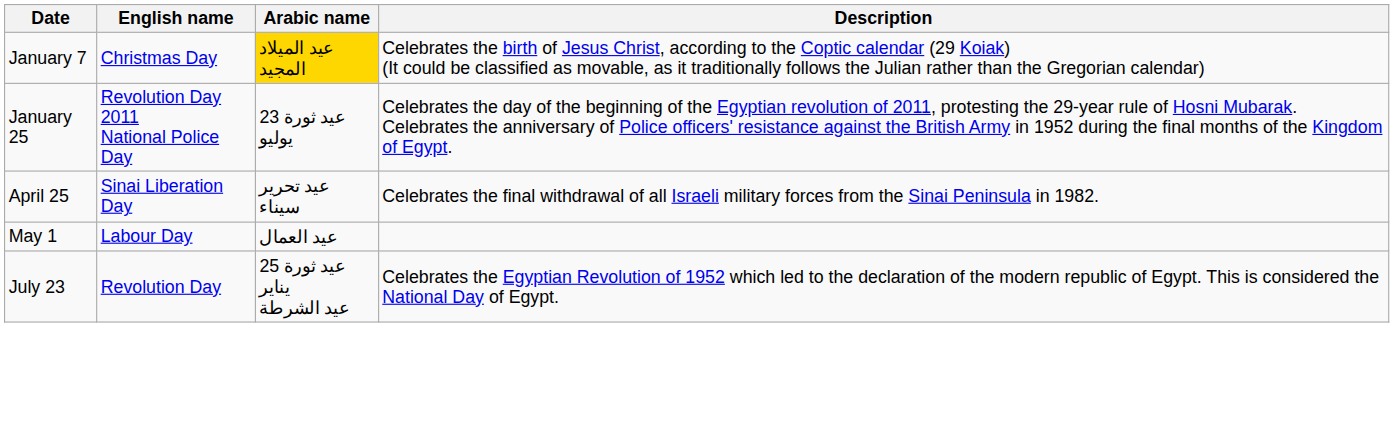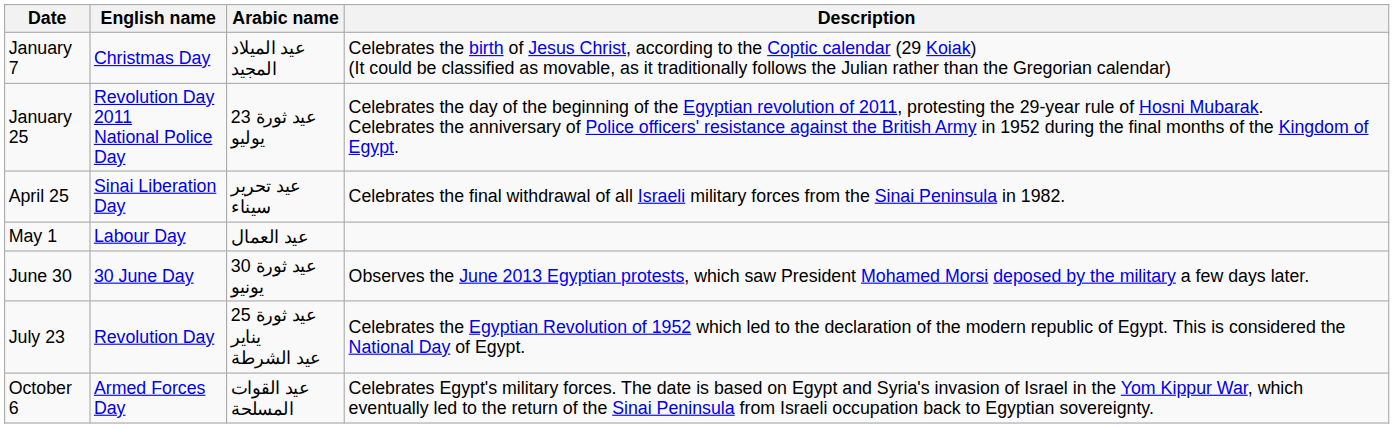 <table class="wikitable">
 <tr>
 <th>Date</th>
 <th>English name</th>
 <th>Arabic name</th>
 <th>Description</th>
 </tr>
 <tr>
 <td>January 7</td>
 <td><a href='#'>Christmas Day</a></td>
-<td style="background: gold;">عيد الميلاد المجيد</td>
+<td>عيد الميلاد المجيد</td>
 <td>Celebrates the <a href='#'>birth</a> of <a href='#'>Jesus Christ</a>, according to the <a href='#'>Coptic calendar</a> (29 <a href='#'>Koiak</a>)<br>(It could be classified as movable, as it traditionally follows the Julian rather than the Gregorian calendar)</td>
 </tr>
 <tr>
 <td>January 25</td>
 <td><a href='#'>Revolution Day 2011</a><br><a href='#'>National Police Day</a></td>
 <td>عيد ثورة 23 يوليو</td>
 <td>Celebrates the day of the beginning of the <a href='#'>Egyptian revolution of 2011</a>, protesting the 29-year rule of <a href='#'>Hosni Mubarak</a>.<br>Celebrates the anniversary of <a href='#'>Police officers' resistance against the British Army</a> in 1952 during the final months of the <a href='#'>Kingdom of Egypt</a>.</td>
 </tr>
 <tr>
 <td>April 25</td>
 <td><a href='#'>Sinai Liberation Day</a></td>
 <td>عيد تحرير سيناء</td>
 <td>Celebrates the final withdrawal of all <a href='#'>Israeli</a> military forces from the <a href='#'>Sinai Peninsula</a> in 1982.</td>
 </tr>
 <tr>
 <td>May 1</td>
 <td><a href='#'>Labour Day</a></td>
 <td>عيد العمال</td>
 <td><br></td>
 </tr>
 <tr>
+<td>June 30</td>
+<td><a href='#'>30 June Day</a></td>
+<td>عيد ثورة 30 يونيو</td>
+<td>Observes the <a href='#'>June 2013 Egyptian protests</a>, which saw President <a href='#'>Mohamed Morsi</a> <a href='#'>deposed by the military</a> a few days later.</td>
+</tr>
+<tr>
 <td>July 23</td>
 <td><a href='#'>Revolution Day</a></td>
 <td>عيد ثورة 25 يناير<br>عيد الشرطة</td>
 <td>Celebrates the <a href='#'>Egyptian Revolution of 1952</a> which led to the declaration of the modern republic of Egypt. This is considered the <a href='#'>National Day</a> of Egypt.</td>
 </tr>
+<tr>
+<td>October 6</td>
+<td><a href='#'>Armed Forces Day</a></td>
+<td>عيد القوات المسلحة</td>
+<td>Celebrates Egypt's military forces. The date is based on Egypt and Syria's invasion of Israel in the <a href='#'>Yom Kippur War</a>, which eventually led to the return of the <a href='#'>Sinai Peninsula</a> from Israeli occupation back to Egyptian sovereignty.</td>
+</tr>
 </table>
